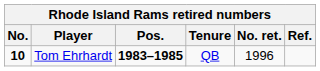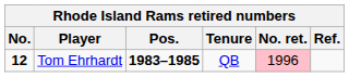 <table class="wikitable" style="text-align:center">
 <tr>
 <th colspan=6 style =><strong>Rhode Island Rams retired numbers</strong></th>
 </tr>
 <tr>
 <th style = >No.</th>
 <th style = >Player</th>
 <th style = >Pos.</th>
 <th style = >Tenure</th>
 <th style = >No. ret.</th>
 <th style = >Ref.</th>
 </tr>
 <tr>
-<td><strong>10</strong></td>
+<td><strong>12</strong></td>
 <td><a href='#'>Tom Ehrhardt</a></td>
 <td><strong>1983–1985</strong></td>
 <td><a href='#'>QB</a></td>
-<td>1996</td>
+<td style="background: pink;">1996</td>
 <td></td>
 </tr>
 </table>
